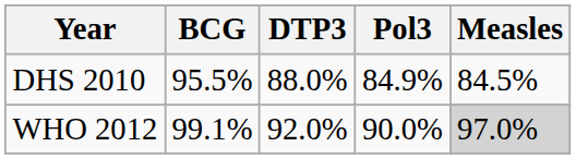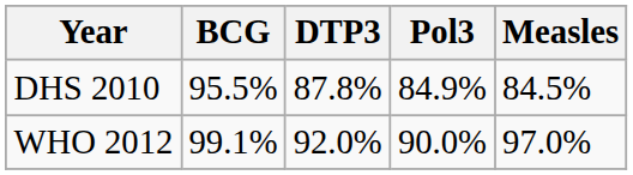 <table class="wikitable">
 <tr>
 <th>Year</th>
 <th>BCG</th>
 <th>DTP3</th>
 <th>Pol3</th>
 <th>Measles</th>
 </tr>
 <tr>
 <td>DHS 2010</td>
 <td>95.5%</td>
-<td>88.0%</td>
+<td>87.8%</td>
 <td>84.9%</td>
 <td>84.5%</td>
 </tr>
 <tr>
 <td>WHO 2012</td>
 <td>99.1%</td>
 <td>92.0%</td>
 <td>90.0%</td>
-<td style="background: lightgrey;">97.0%</td>
+<td>97.0%</td>
 </tr>
 </table>
